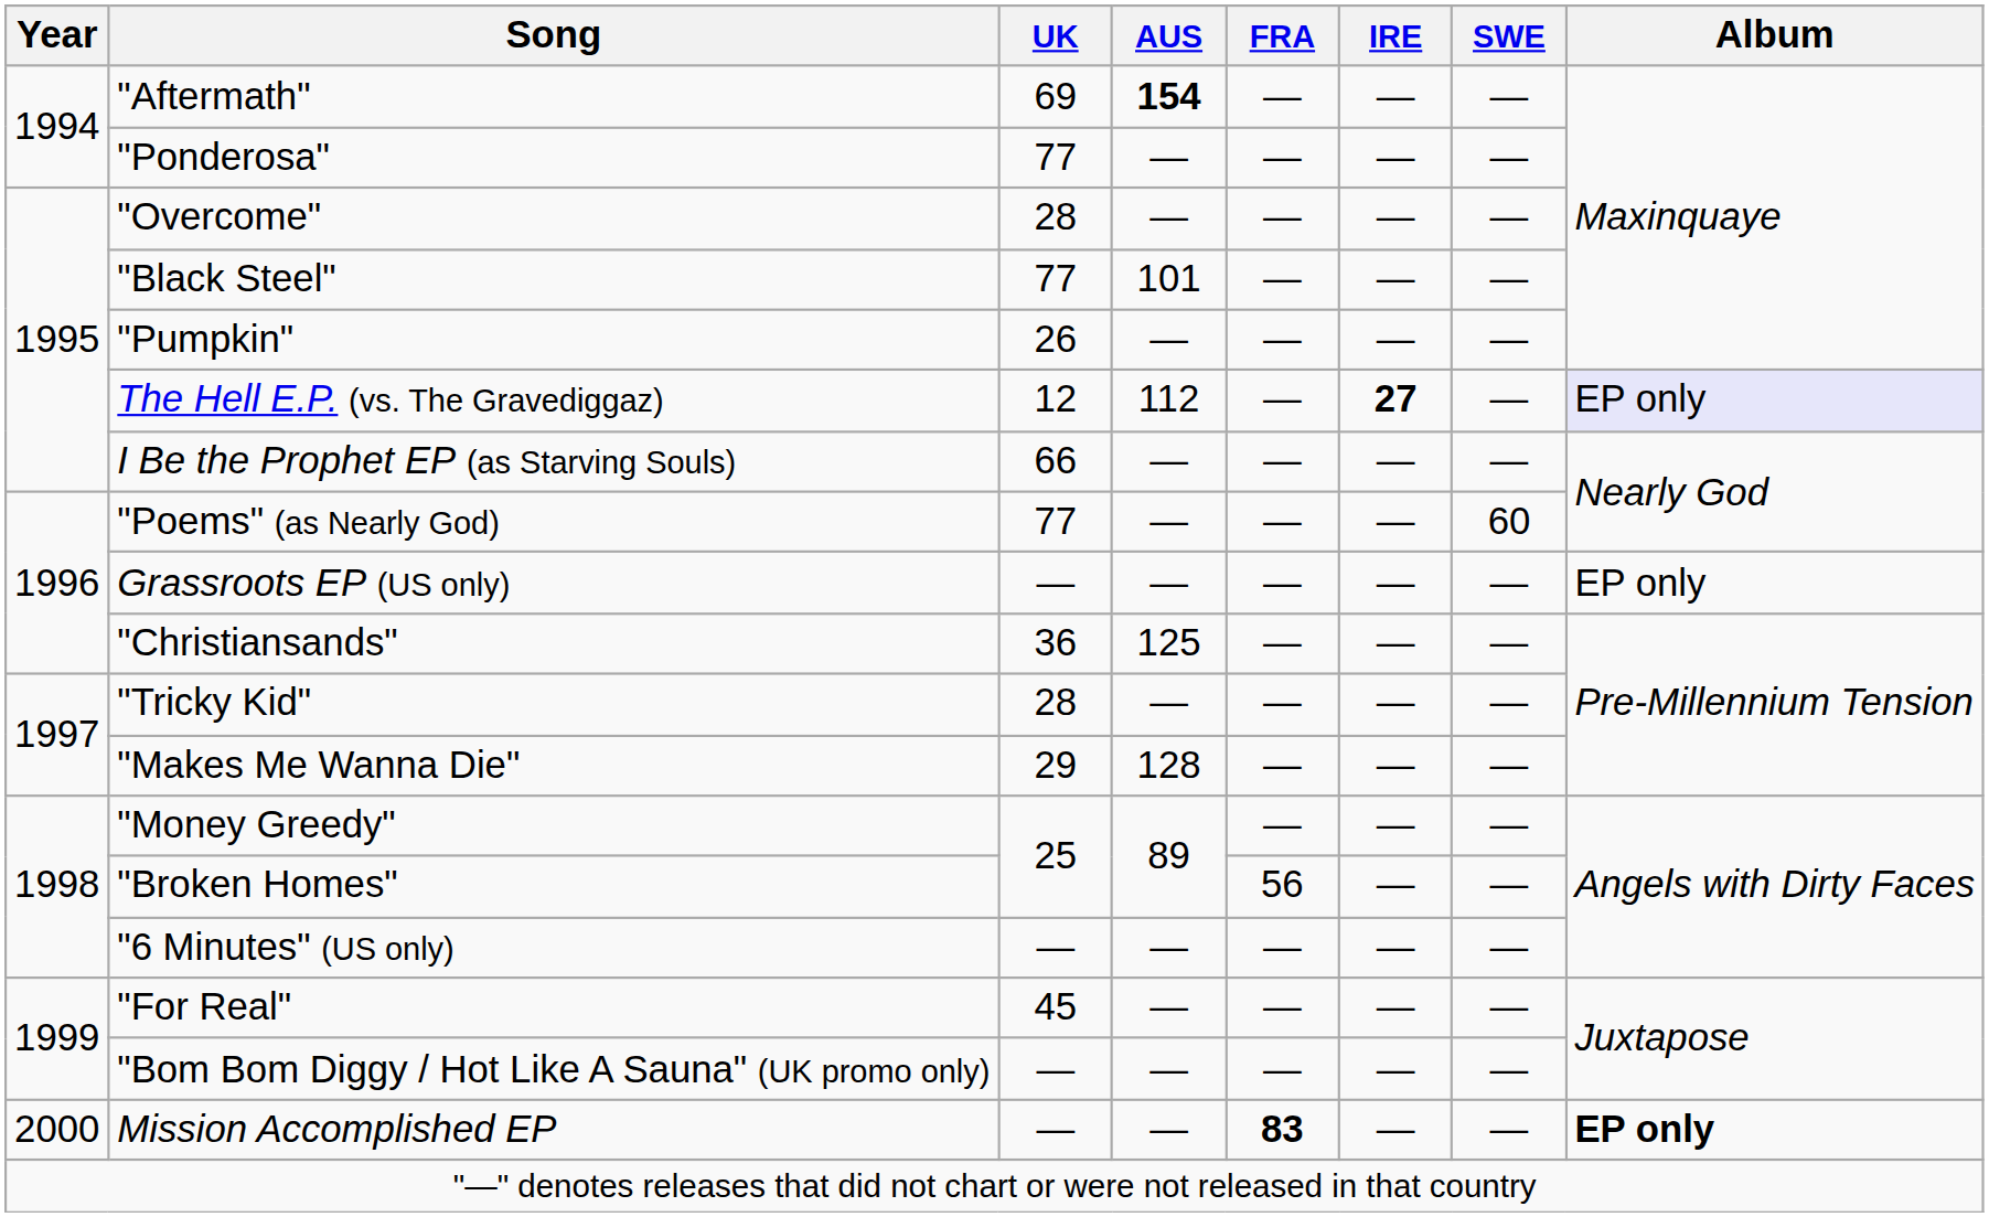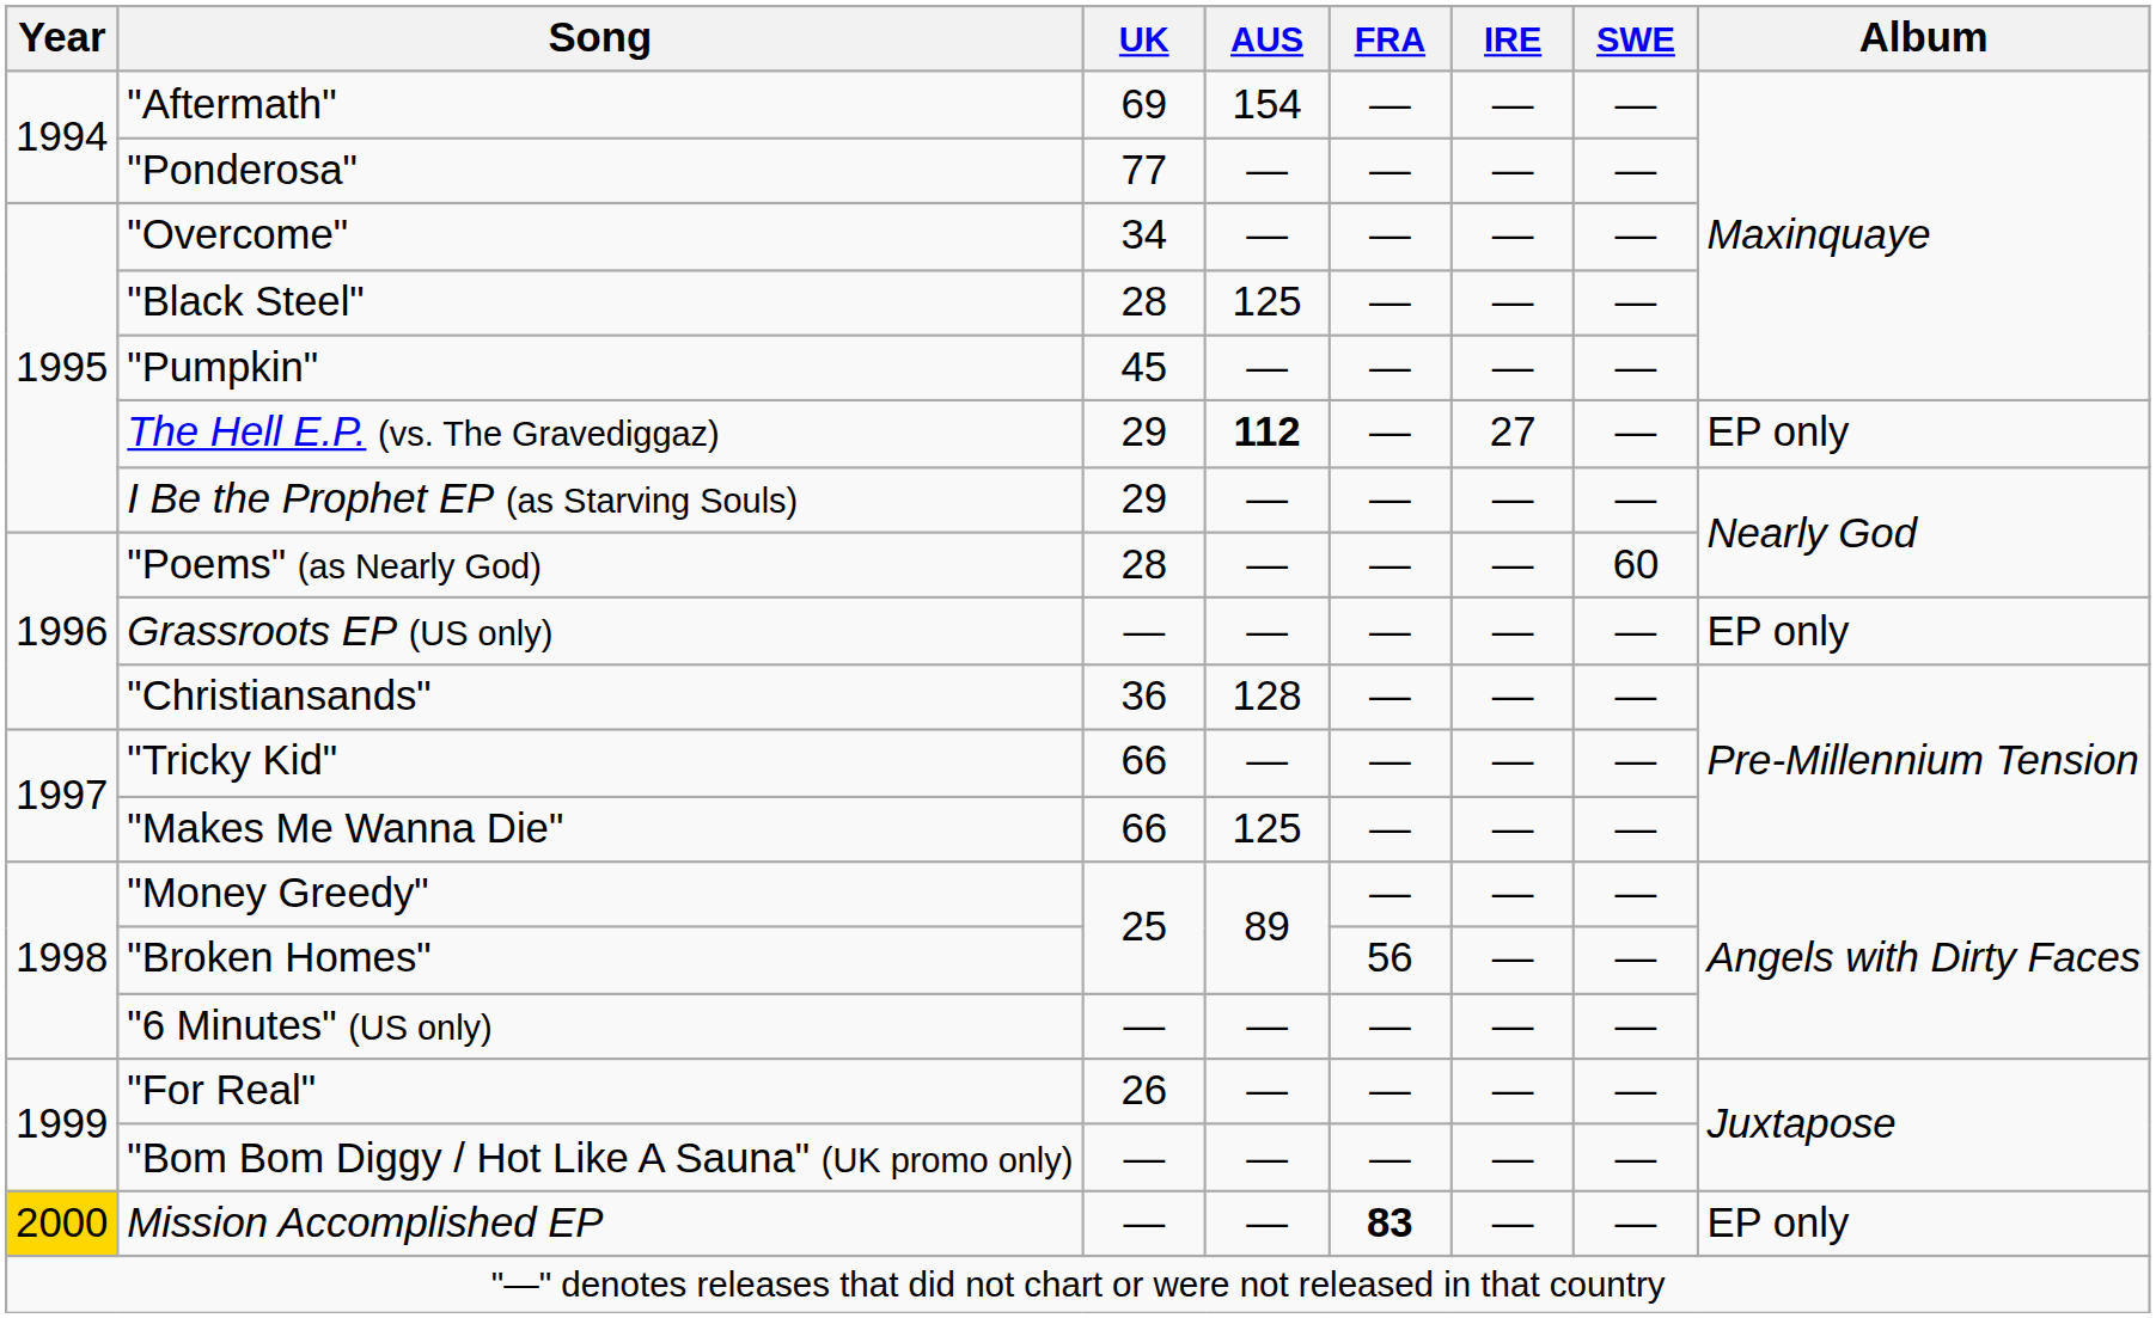 <table class="wikitable">
 <tr>
 <th>Year</th>
 <th>Song</th>
 <th style="width:40px;"><small><a href='#'>UK</a></small><br></th>
 <th style="width:40px;"><small><a href='#'>AUS</a></small><br></th>
 <th style="width:40px;"><small><a href='#'>FRA</a></small><br></th>
 <th style="width:40px;"><small><a href='#'>IRE</a></small><br></th>
 <th style="width:40px;"><small><a href='#'>SWE</a></small><br></th>
 <th>Album</th>
 </tr>
 <tr>
 <td rowspan="2">1994</td>
 <td>"Aftermath"</td>
 <td style="text-align:center;">69</td>
-<td style="text-align:center;"><strong>154</strong></td>
+<td style="text-align:center;">154</td>
 <td style="text-align:center;">—</td>
 <td style="text-align:center;">—</td>
 <td style="text-align:center;">—</td>
 <td rowspan="5"><em>Maxinquaye</em></td>
 </tr>
 <tr>
 <td>"Ponderosa"</td>
 <td style="text-align:center;">77</td>
 <td style="text-align:center;">—</td>
 <td style="text-align:center;">—</td>
 <td style="text-align:center;">—</td>
 <td style="text-align:center;">—</td>
 </tr>
 <tr>
 <td rowspan="5">1995</td>
 <td>"Overcome"</td>
-<td style="text-align:center;">28</td>
+<td style="text-align:center;">34</td>
 <td style="text-align:center;">—</td>
 <td style="text-align:center;">—</td>
 <td style="text-align:center;">—</td>
 <td style="text-align:center;">—</td>
 </tr>
 <tr>
 <td>"Black Steel"</td>
-<td style="text-align:center;">77</td>
-<td style="text-align:center;">101</td>
+<td style="text-align:center;">28</td>
+<td style="text-align:center;">125</td>
 <td style="text-align:center;">—</td>
 <td style="text-align:center;">—</td>
 <td style="text-align:center;">—</td>
 </tr>
 <tr>
 <td>"Pumpkin"</td>
-<td style="text-align:center;">26</td>
+<td style="text-align:center;">45</td>
 <td style="text-align:center;">—</td>
 <td style="text-align:center;">—</td>
 <td style="text-align:center;">—</td>
 <td style="text-align:center;">—</td>
 </tr>
 <tr>
 <td><em><a href='#'>The Hell E.P.</a></em> <small>(vs. The Gravediggaz)</small></td>
-<td style="text-align:center;">12</td>
-<td style="text-align:center;">112</td>
+<td style="text-align:center;">29</td>
+<td style="text-align:center;"><strong>112</strong></td>
 <td style="text-align:center;">—</td>
-<td style="text-align:center;"><strong>27</strong></td>
+<td style="text-align:center;">27</td>
 <td style="text-align:center;">—</td>
-<td style="background: lavender;">EP only</td>
+<td>EP only</td>
 </tr>
 <tr>
 <td><em>I Be the Prophet EP</em> <small>(as Starving Souls)</small></td>
-<td style="text-align:center;">66</td>
+<td style="text-align:center;">29</td>
 <td style="text-align:center;">—</td>
 <td style="text-align:center;">—</td>
 <td style="text-align:center;">—</td>
 <td style="text-align:center;">—</td>
 <td rowspan="2"><em>Nearly God</em></td>
 </tr>
 <tr>
 <td rowspan="3">1996</td>
 <td>"Poems" <small>(as Nearly God)</small></td>
-<td style="text-align:center;">77</td>
+<td style="text-align:center;">28</td>
 <td style="text-align:center;">—</td>
 <td style="text-align:center;">—</td>
 <td style="text-align:center;">—</td>
 <td style="text-align:center;">60</td>
 </tr>
 <tr>
 <td><em>Grassroots EP</em> <small>(US only)</small></td>
 <td style="text-align:center;">—</td>
 <td style="text-align:center;">—</td>
 <td style="text-align:center;">—</td>
 <td style="text-align:center;">—</td>
 <td style="text-align:center;">—</td>
 <td>EP only</td>
 </tr>
 <tr>
 <td>"Christiansands"</td>
 <td style="text-align:center;">36</td>
-<td style="text-align:center;">125</td>
+<td style="text-align:center;">128</td>
 <td style="text-align:center;">—</td>
 <td style="text-align:center;">—</td>
 <td style="text-align:center;">—</td>
 <td rowspan="3"><em>Pre-Millennium Tension</em></td>
 </tr>
 <tr>
 <td rowspan="2">1997</td>
 <td>"Tricky Kid"</td>
-<td style="text-align:center;">28</td>
+<td style="text-align:center;">66</td>
 <td style="text-align:center;">—</td>
 <td style="text-align:center;">—</td>
 <td style="text-align:center;">—</td>
 <td style="text-align:center;">—</td>
 </tr>
 <tr>
 <td>"Makes Me Wanna Die"</td>
-<td style="text-align:center;">29</td>
-<td style="text-align:center;">128</td>
+<td style="text-align:center;">66</td>
+<td style="text-align:center;">125</td>
 <td style="text-align:center;">—</td>
 <td style="text-align:center;">—</td>
 <td style="text-align:center;">—</td>
 </tr>
 <tr>
 <td rowspan="3">1998</td>
 <td>"Money Greedy"</td>
 <td style="text-align:center;" rowspan="2">25</td>
 <td style="text-align:center;" rowspan="2">89</td>
 <td style="text-align:center;">—</td>
 <td style="text-align:center;">—</td>
 <td style="text-align:center;">—</td>
 <td rowspan="3"><em>Angels with Dirty Faces</em></td>
 </tr>
 <tr>
 <td>"Broken Homes"</td>
 <td style="text-align:center;">56</td>
 <td style="text-align:center;">—</td>
 <td style="text-align:center;">—</td>
 </tr>
 <tr>
 <td>"6 Minutes" <small>(US only)</small></td>
 <td style="text-align:center;">—</td>
 <td style="text-align:center;">—</td>
 <td style="text-align:center;">—</td>
 <td style="text-align:center;">—</td>
 <td style="text-align:center;">—</td>
 </tr>
 <tr>
 <td rowspan="2">1999</td>
 <td>"For Real"</td>
-<td style="text-align:center;">45</td>
+<td style="text-align:center;">26</td>
 <td style="text-align:center;">—</td>
 <td style="text-align:center;">—</td>
 <td style="text-align:center;">—</td>
 <td style="text-align:center;">—</td>
 <td rowspan="2"><em>Juxtapose</em></td>
 </tr>
 <tr>
 <td>"Bom Bom Diggy / Hot Like A Sauna" <small>(UK promo only)</small></td>
 <td style="text-align:center;">—</td>
 <td style="text-align:center;">—</td>
 <td style="text-align:center;">—</td>
 <td style="text-align:center;">—</td>
 <td style="text-align:center;">—</td>
 </tr>
 <tr>
-<td>2000</td>
+<td style="background: gold;">2000</td>
 <td><em>Mission Accomplished EP</em></td>
 <td style="text-align:center;">—</td>
 <td style="text-align:center;">—</td>
 <td style="text-align:center;"><strong>83</strong></td>
 <td style="text-align:center;">—</td>
 <td style="text-align:center;">—</td>
-<td><strong>EP only</strong></td>
+<td>EP only</td>
 </tr>
 <tr>
 <td colspan="13" style="text-align:center; font-size:85%;">"—" denotes releases that did not chart or were not released in that country</td>
 </tr>
 </table>
